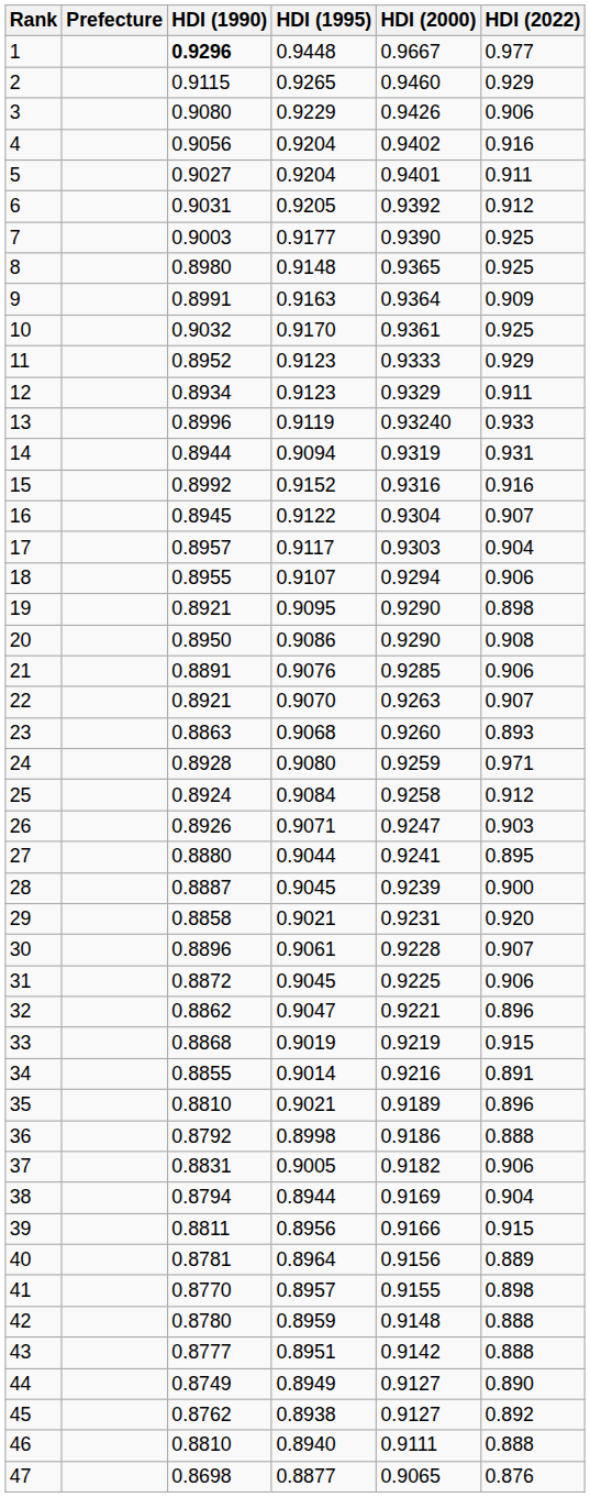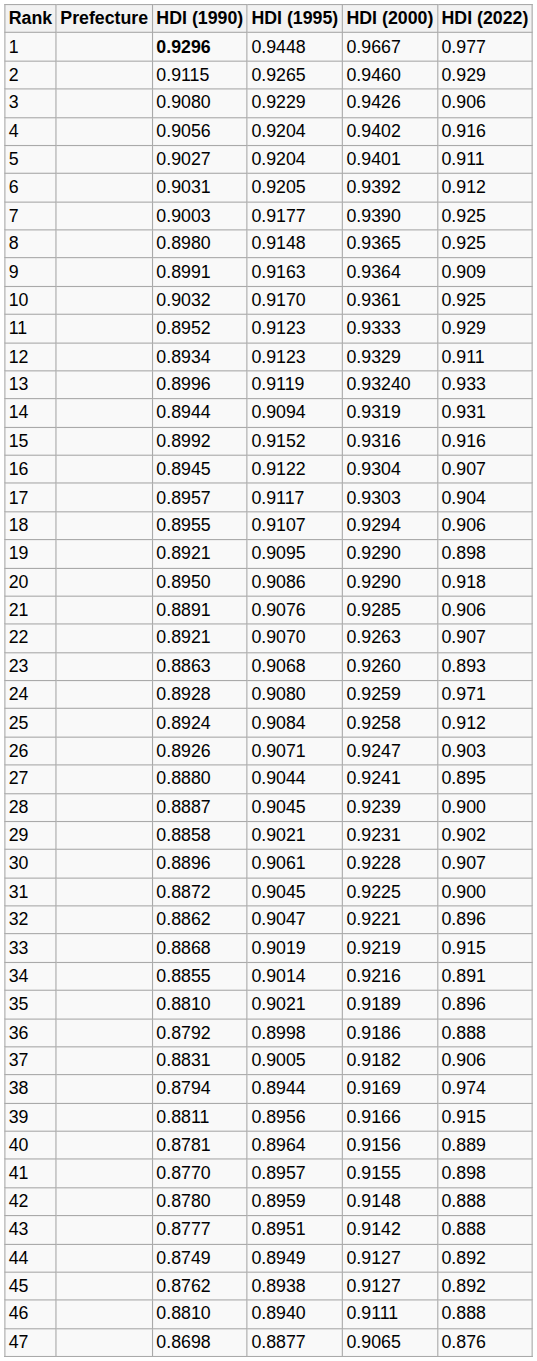 <table class="wikitable sortable" style="margin:0.5em auto">
 <tr>
 <th>Rank</th>
 <th>Prefecture</th>
 <th>HDI (1990)</th>
 <th>HDI (1995)</th>
 <th>HDI (2000)</th>
 <th>HDI (2022)</th>
 </tr>
 <tr>
 <td>1</td>
 <td></td>
 <td><strong>0.9296</strong></td>
 <td>0.9448</td>
 <td>0.9667</td>
 <td>0.977</td>
 </tr>
 <tr>
 <td>2</td>
 <td></td>
 <td>0.9115</td>
 <td>0.9265</td>
 <td>0.9460</td>
 <td>0.929</td>
 </tr>
 <tr>
 <td>3</td>
 <td></td>
 <td>0.9080</td>
 <td>0.9229</td>
 <td>0.9426</td>
 <td>0.906</td>
 </tr>
 <tr>
 <td>4</td>
 <td></td>
 <td>0.9056</td>
 <td>0.9204</td>
 <td>0.9402</td>
 <td>0.916</td>
 </tr>
 <tr>
 <td>5</td>
 <td></td>
 <td>0.9027</td>
 <td>0.9204</td>
 <td>0.9401</td>
 <td>0.911</td>
 </tr>
 <tr>
 <td>6</td>
 <td></td>
 <td>0.9031</td>
 <td>0.9205</td>
 <td>0.9392</td>
 <td>0.912</td>
 </tr>
 <tr>
 <td>7</td>
 <td></td>
 <td>0.9003</td>
 <td>0.9177</td>
 <td>0.9390</td>
 <td>0.925</td>
 </tr>
 <tr>
 <td>8</td>
 <td></td>
 <td>0.8980</td>
 <td>0.9148</td>
 <td>0.9365</td>
 <td>0.925</td>
 </tr>
 <tr>
 <td>9</td>
 <td></td>
 <td>0.8991</td>
 <td>0.9163</td>
 <td>0.9364</td>
 <td>0.909</td>
 </tr>
 <tr>
 <td>10</td>
 <td></td>
 <td>0.9032</td>
 <td>0.9170</td>
 <td>0.9361</td>
 <td>0.925</td>
 </tr>
 <tr>
 <td>11</td>
 <td></td>
 <td>0.8952</td>
 <td>0.9123</td>
 <td>0.9333</td>
 <td>0.929</td>
 </tr>
 <tr>
 <td>12</td>
 <td></td>
 <td>0.8934</td>
 <td>0.9123</td>
 <td>0.9329</td>
 <td>0.911</td>
 </tr>
 <tr>
 <td>13</td>
 <td></td>
 <td>0.8996</td>
 <td>0.9119</td>
 <td>0.93240</td>
 <td>0.933</td>
 </tr>
 <tr>
 <td>14</td>
 <td></td>
 <td>0.8944</td>
 <td>0.9094</td>
 <td>0.9319</td>
 <td>0.931</td>
 </tr>
 <tr>
 <td>15</td>
 <td></td>
 <td>0.8992</td>
 <td>0.9152</td>
 <td>0.9316</td>
 <td>0.916</td>
 </tr>
 <tr>
 <td>16</td>
 <td></td>
 <td>0.8945</td>
 <td>0.9122</td>
 <td>0.9304</td>
 <td>0.907</td>
 </tr>
 <tr>
 <td>17</td>
 <td></td>
 <td>0.8957</td>
 <td>0.9117</td>
 <td>0.9303</td>
 <td>0.904</td>
 </tr>
 <tr>
 <td>18</td>
 <td></td>
 <td>0.8955</td>
 <td>0.9107</td>
 <td>0.9294</td>
 <td>0.906</td>
 </tr>
 <tr>
 <td>19</td>
 <td></td>
 <td>0.8921</td>
 <td>0.9095</td>
 <td>0.9290</td>
 <td>0.898</td>
 </tr>
 <tr>
 <td>20</td>
 <td></td>
 <td>0.8950</td>
 <td>0.9086</td>
 <td>0.9290</td>
-<td>0.908</td>
+<td>0.918</td>
 </tr>
 <tr>
 <td>21</td>
 <td></td>
 <td>0.8891</td>
 <td>0.9076</td>
 <td>0.9285</td>
 <td>0.906</td>
 </tr>
 <tr>
 <td>22</td>
 <td></td>
 <td>0.8921</td>
 <td>0.9070</td>
 <td>0.9263</td>
 <td>0.907</td>
 </tr>
 <tr>
 <td>23</td>
 <td></td>
 <td>0.8863</td>
 <td>0.9068</td>
 <td>0.9260</td>
 <td>0.893</td>
 </tr>
 <tr>
 <td>24</td>
 <td></td>
 <td>0.8928</td>
 <td>0.9080</td>
 <td>0.9259</td>
 <td>0.971</td>
 </tr>
 <tr>
 <td>25</td>
 <td></td>
 <td>0.8924</td>
 <td>0.9084</td>
 <td>0.9258</td>
 <td>0.912</td>
 </tr>
 <tr>
 <td>26</td>
 <td></td>
 <td>0.8926</td>
 <td>0.9071</td>
 <td>0.9247</td>
 <td>0.903</td>
 </tr>
 <tr>
 <td>27</td>
 <td></td>
 <td>0.8880</td>
 <td>0.9044</td>
 <td>0.9241</td>
 <td>0.895</td>
 </tr>
 <tr>
 <td>28</td>
 <td></td>
 <td>0.8887</td>
 <td>0.9045</td>
 <td>0.9239</td>
 <td>0.900</td>
 </tr>
 <tr>
 <td>29</td>
 <td></td>
 <td>0.8858</td>
 <td>0.9021</td>
 <td>0.9231</td>
-<td>0.920</td>
+<td>0.902</td>
 </tr>
 <tr>
 <td>30</td>
 <td></td>
 <td>0.8896</td>
 <td>0.9061</td>
 <td>0.9228</td>
 <td>0.907</td>
 </tr>
 <tr>
 <td>31</td>
 <td></td>
 <td>0.8872</td>
 <td>0.9045</td>
 <td>0.9225</td>
-<td>0.906</td>
+<td>0.900</td>
 </tr>
 <tr>
 <td>32</td>
 <td></td>
 <td>0.8862</td>
 <td>0.9047</td>
 <td>0.9221</td>
 <td>0.896</td>
 </tr>
 <tr>
 <td>33</td>
 <td></td>
 <td>0.8868</td>
 <td>0.9019</td>
 <td>0.9219</td>
 <td>0.915</td>
 </tr>
 <tr>
 <td>34</td>
 <td></td>
 <td>0.8855</td>
 <td>0.9014</td>
 <td>0.9216</td>
 <td>0.891</td>
 </tr>
 <tr>
 <td>35</td>
 <td></td>
 <td>0.8810</td>
 <td>0.9021</td>
 <td>0.9189</td>
 <td>0.896</td>
 </tr>
 <tr>
 <td>36</td>
 <td></td>
 <td>0.8792</td>
 <td>0.8998</td>
 <td>0.9186</td>
 <td>0.888</td>
 </tr>
 <tr>
 <td>37</td>
 <td></td>
 <td>0.8831</td>
 <td>0.9005</td>
 <td>0.9182</td>
 <td>0.906</td>
 </tr>
 <tr>
 <td>38</td>
 <td></td>
 <td>0.8794</td>
 <td>0.8944</td>
 <td>0.9169</td>
-<td>0.904</td>
+<td>0.974</td>
 </tr>
 <tr>
 <td>39</td>
 <td></td>
 <td>0.8811</td>
 <td>0.8956</td>
 <td>0.9166</td>
 <td>0.915</td>
 </tr>
 <tr>
 <td>40</td>
 <td></td>
 <td>0.8781</td>
 <td>0.8964</td>
 <td>0.9156</td>
 <td>0.889</td>
 </tr>
 <tr>
 <td>41</td>
 <td></td>
 <td>0.8770</td>
 <td>0.8957</td>
 <td>0.9155</td>
 <td>0.898</td>
 </tr>
 <tr>
 <td>42</td>
 <td></td>
 <td>0.8780</td>
 <td>0.8959</td>
 <td>0.9148</td>
 <td>0.888</td>
 </tr>
 <tr>
 <td>43</td>
 <td></td>
 <td>0.8777</td>
 <td>0.8951</td>
 <td>0.9142</td>
 <td>0.888</td>
 </tr>
 <tr>
 <td>44</td>
 <td></td>
 <td>0.8749</td>
 <td>0.8949</td>
 <td>0.9127</td>
-<td>0.890</td>
+<td>0.892</td>
 </tr>
 <tr>
 <td>45</td>
 <td></td>
 <td>0.8762</td>
 <td>0.8938</td>
 <td>0.9127</td>
 <td>0.892</td>
 </tr>
 <tr>
 <td>46</td>
 <td></td>
 <td>0.8810</td>
 <td>0.8940</td>
 <td>0.9111</td>
 <td>0.888</td>
 </tr>
 <tr>
 <td>47</td>
 <td></td>
 <td>0.8698</td>
 <td>0.8877</td>
 <td>0.9065</td>
 <td>0.876</td>
 </tr>
 <tr>
 </tr>
 </table>
